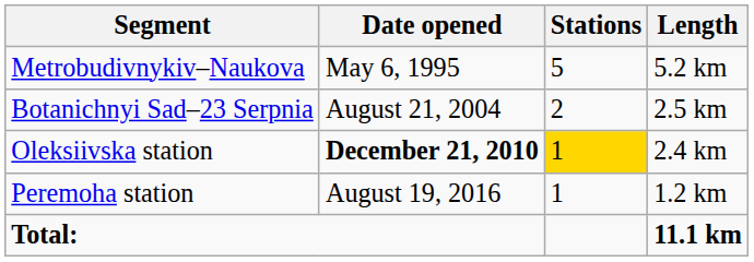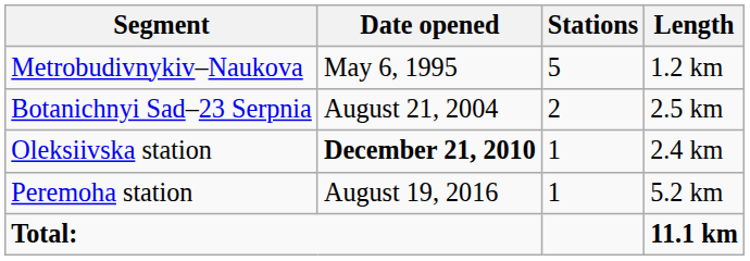 <table class="wikitable" style="border-collapse: collapse; text-align: left;">
 <tr>
 <th>Segment</th>
 <th>Date opened</th>
 <th>Stations</th>
 <th>Length</th>
 </tr>
 <tr>
 <td style="text-align: left;"><a href='#'>Metrobudivnykiv</a>–<a href='#'>Naukova</a></td>
 <td>May 6, 1995</td>
 <td>5</td>
-<td>5.2 km</td>
+<td>1.2 km</td>
 </tr>
 <tr>
 <td style="text-align: left;"><a href='#'>Botanichnyi Sad</a>–<a href='#'>23 Serpnia</a></td>
 <td>August 21, 2004</td>
 <td>2</td>
 <td>2.5 km</td>
 </tr>
 <tr>
 <td style="text-align: left;"><a href='#'>Oleksiivska</a> station</td>
 <td><strong>December 21, 2010</strong></td>
-<td style="background: gold;">1</td>
+<td>1</td>
 <td>2.4 km</td>
 </tr>
 <tr>
 <td style="text-align: left;"><a href='#'>Peremoha</a> station</td>
 <td>August 19, 2016</td>
 <td>1</td>
-<td>1.2 km</td>
+<td>5.2 km</td>
 </tr>
 <tr>
 <td colspan=2><strong>Total:</strong></td>
 <td></td>
 <td><strong>11.1 km</strong></td>
 </tr>
 </table>
